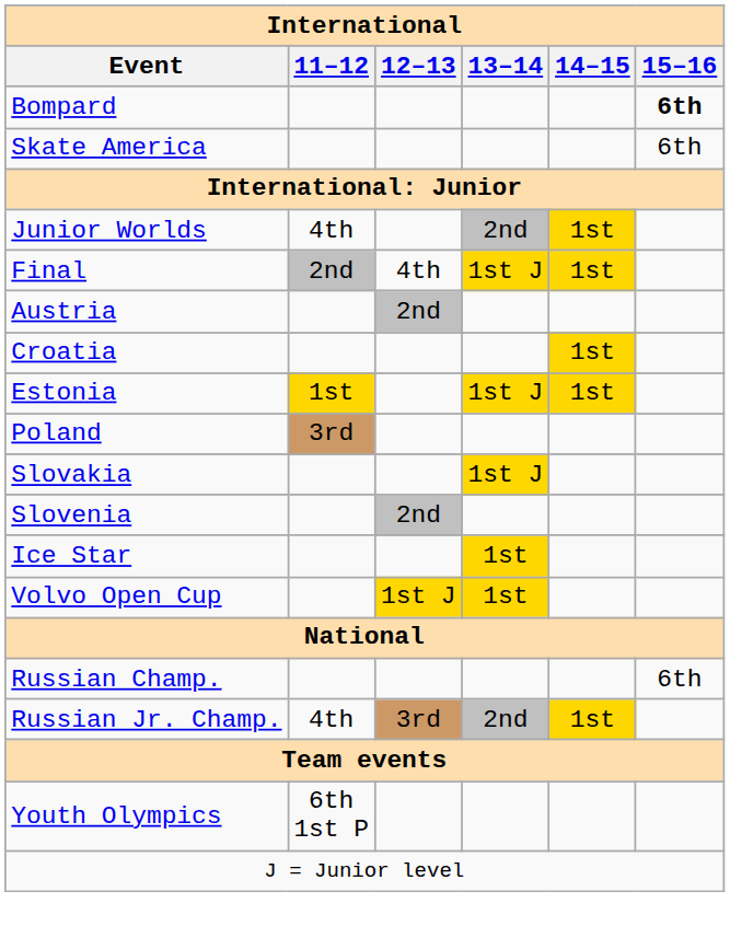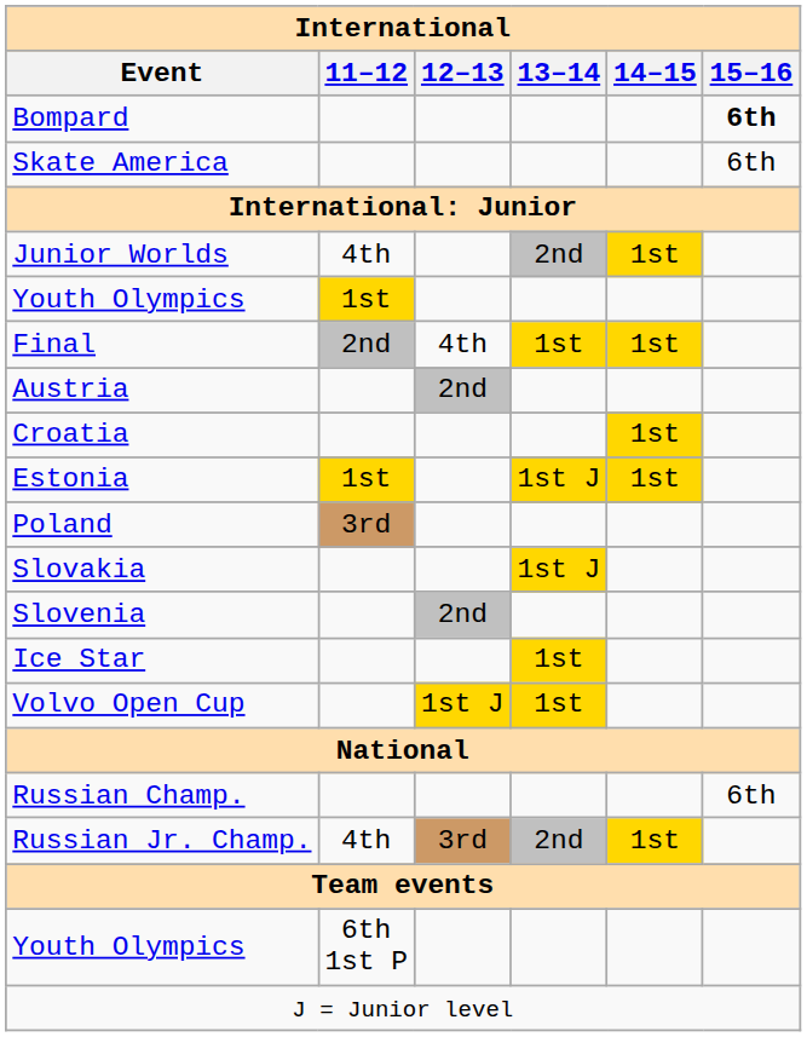 <table class="wikitable" style="text-align:center">
 <tr>
 <th style="background-color: #ffdead; " colspan=6 align=center>International</th>
 </tr>
 <tr>
 <th>Event</th>
 <th><a href='#'>11–12</a></th>
 <th><a href='#'>12–13</a></th>
 <th><a href='#'>13–14</a></th>
 <th><a href='#'>14–15</a></th>
 <th><a href='#'>15–16</a></th>
 </tr>
 <tr>
 <td align=left> <a href='#'>Bompard</a></td>
 <td></td>
 <td></td>
 <td></td>
 <td></td>
 <td><strong>6th</strong></td>
 </tr>
 <tr>
 <td align=left> <a href='#'>Skate America</a></td>
 <td></td>
 <td></td>
 <td></td>
 <td></td>
 <td>6th</td>
 </tr>
 <tr>
 <th style="background-color: #ffdead; " colspan=6 align=center>International: Junior</th>
 </tr>
 <tr>
 <td align=left><a href='#'>Junior Worlds</a></td>
 <td>4th</td>
 <td></td>
 <td bgcolor=silver>2nd</td>
 <td bgcolor=gold>1st</td>
 <td></td>
 </tr>
 <tr>
+<td align=left><a href='#'>Youth Olympics</a></td>
+<td bgcolor=gold>1st</td>
+<td></td>
+<td></td>
+<td></td>
+<td></td>
+</tr>
+<tr>
 <td align=left> <a href='#'>Final</a></td>
 <td bgcolor=silver>2nd</td>
 <td>4th</td>
-<td bgcolor=gold>1st J</td>
+<td bgcolor=gold>1st</td>
 <td bgcolor=gold>1st</td>
 <td></td>
 </tr>
 <tr>
 <td align=left> <a href='#'>Austria</a></td>
 <td></td>
 <td bgcolor=silver>2nd</td>
 <td></td>
 <td></td>
 <td></td>
 </tr>
 <tr>
 <td align=left> <a href='#'>Croatia</a></td>
 <td></td>
 <td></td>
 <td></td>
 <td bgcolor=gold>1st</td>
 <td></td>
 </tr>
 <tr>
 <td align=left> <a href='#'>Estonia</a></td>
 <td bgcolor=gold>1st</td>
 <td></td>
 <td bgcolor=gold>1st J</td>
 <td bgcolor=gold>1st</td>
 <td></td>
 </tr>
 <tr>
 <td align=left> <a href='#'>Poland</a></td>
 <td bgcolor=cc9966>3rd</td>
 <td></td>
 <td></td>
 <td></td>
 <td></td>
 </tr>
 <tr>
 <td align=left> <a href='#'>Slovakia</a></td>
 <td></td>
 <td></td>
 <td bgcolor=gold>1st J</td>
 <td></td>
 <td></td>
 </tr>
 <tr>
 <td align=left> <a href='#'>Slovenia</a></td>
 <td></td>
 <td bgcolor=silver>2nd</td>
 <td></td>
 <td></td>
 <td></td>
 </tr>
 <tr>
 <td align=left><a href='#'>Ice Star</a></td>
 <td></td>
 <td></td>
 <td bgcolor=gold>1st</td>
 <td></td>
 <td></td>
 </tr>
 <tr>
 <td align=left><a href='#'>Volvo Open Cup</a></td>
 <td></td>
 <td bgcolor=gold>1st J</td>
 <td bgcolor=gold>1st</td>
 <td></td>
 <td></td>
 </tr>
 <tr>
 <th style="background-color: #ffdead; " colspan=6 align=center>National</th>
 </tr>
 <tr>
 <td align=left><a href='#'>Russian Champ.</a></td>
 <td></td>
 <td></td>
 <td></td>
 <td></td>
 <td>6th</td>
 </tr>
 <tr>
 <td align=left><a href='#'>Russian Jr. Champ.</a></td>
 <td>4th</td>
 <td bgcolor=cc9966>3rd</td>
 <td bgcolor=silver>2nd</td>
 <td bgcolor=gold>1st</td>
 <td></td>
 </tr>
 <tr>
 <th style="background-color: #ffdead; " colspan=6 align=center>Team events</th>
 </tr>
 <tr>
 <td align=left><a href='#'>Youth Olympics</a></td>
 <td>6th <br>1st P</td>
 <td></td>
 <td></td>
 <td></td>
 <td></td>
 </tr>
 <tr>
 <td colspan=6 align=center><small> J = Junior level </small></td>
 </tr>
 </table>
